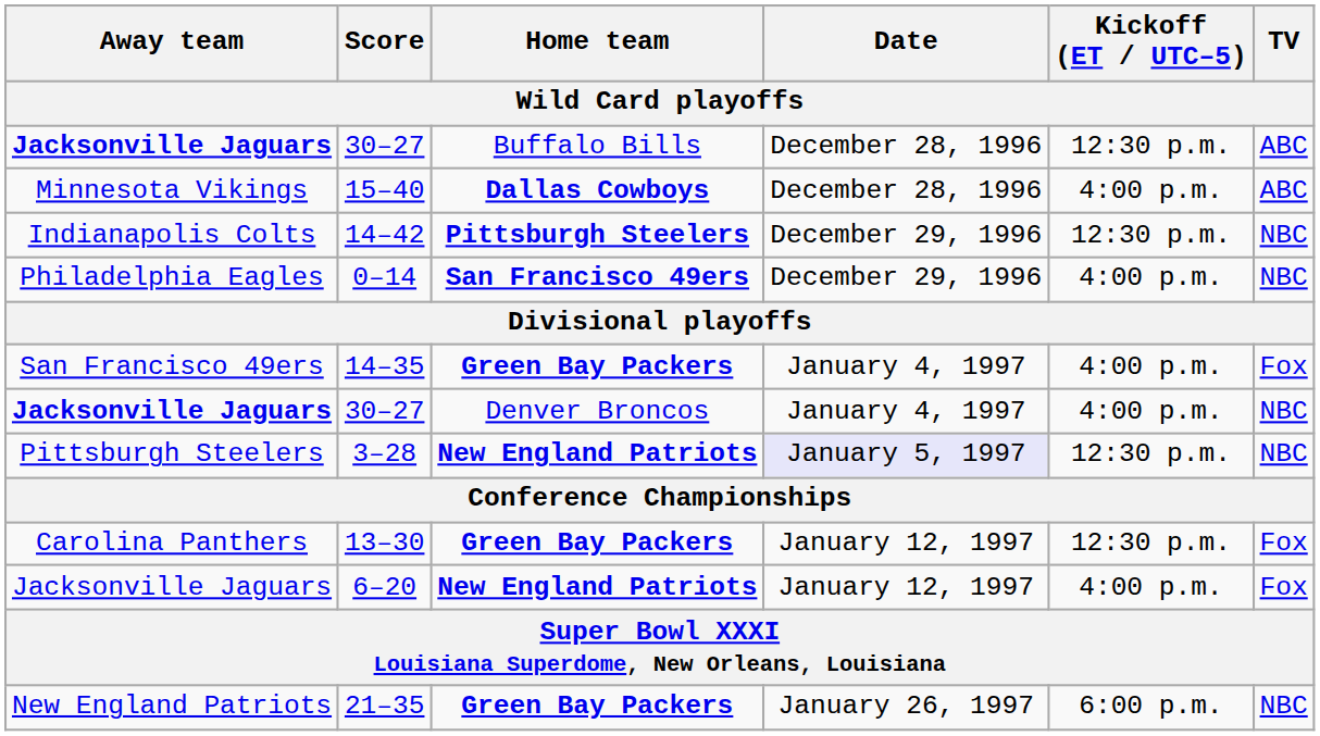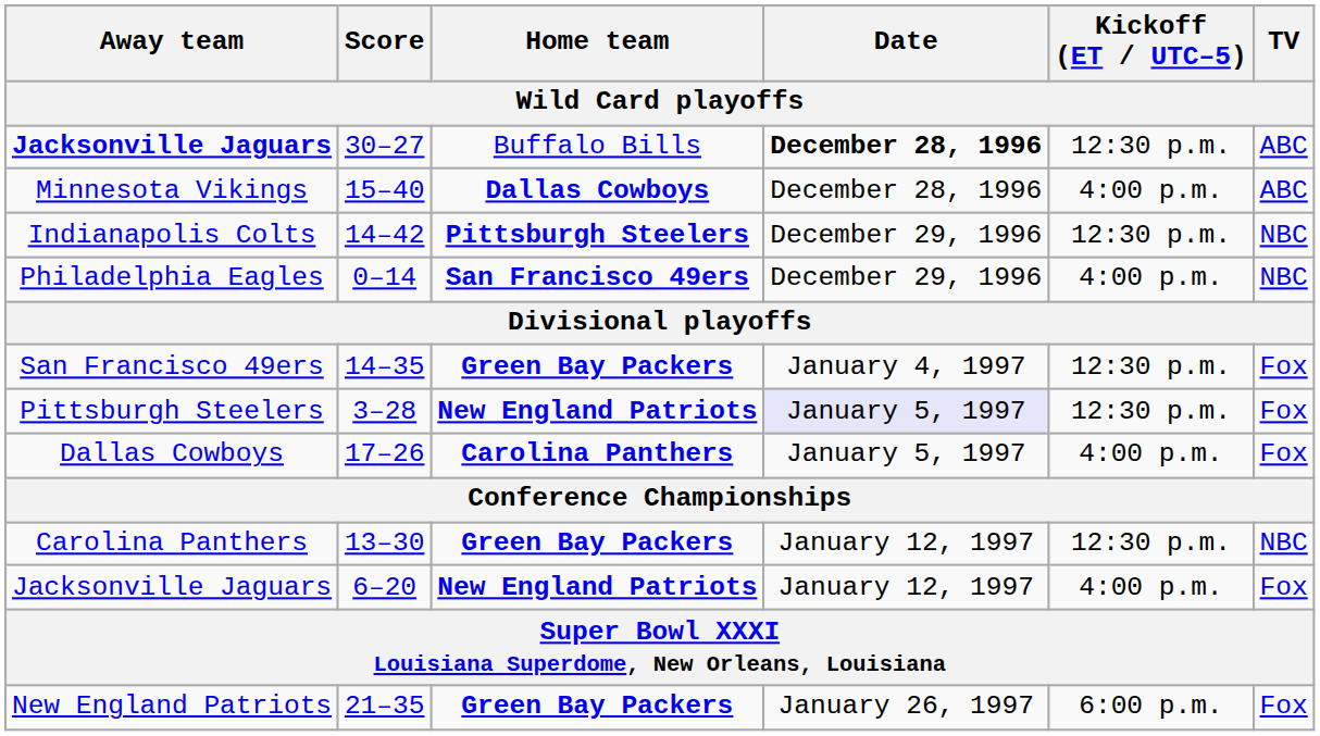 <table class="wikitable" style="font-size:92%; text-align:center;">
 <tr>
 <th>Away team</th>
 <th>Score</th>
 <th>Home team</th>
 <th>Date</th>
 <th>Kickoff<br>(<a href='#'>ET</a> / <a href='#'>UTC–5</a>)</th>
 <th>TV</th>
 </tr>
 <tr>
 <th colspan="6">Wild Card playoffs</th>
 </tr>
 <tr>
 <td><strong><a href='#'>Jacksonville Jaguars</a></strong></td>
 <td><a href='#'>30–27</a></td>
 <td><a href='#'>Buffalo Bills</a></td>
-<td>December 28, 1996</td>
+<td><strong>December 28, 1996</strong></td>
 <td>12:30 p.m.</td>
 <td><a href='#'>ABC</a></td>
 </tr>
 <tr>
 <td><a href='#'>Minnesota Vikings</a></td>
 <td><a href='#'>15–40</a></td>
 <td><strong><a href='#'>Dallas Cowboys</a></strong></td>
 <td>December 28, 1996</td>
 <td>4:00 p.m.</td>
 <td><a href='#'>ABC</a></td>
 </tr>
 <tr>
 <td><a href='#'>Indianapolis Colts</a></td>
 <td><a href='#'>14–42</a></td>
 <td><strong><a href='#'>Pittsburgh Steelers</a></strong></td>
 <td>December 29, 1996</td>
 <td>12:30 p.m.</td>
 <td><a href='#'>NBC</a></td>
 </tr>
 <tr>
 <td><a href='#'>Philadelphia Eagles</a></td>
 <td><a href='#'>0–14</a></td>
 <td><strong><a href='#'>San Francisco 49ers</a></strong></td>
 <td>December 29, 1996</td>
 <td>4:00 p.m.</td>
 <td><a href='#'>NBC</a></td>
 </tr>
 <tr>
 <th colspan="6">Divisional playoffs</th>
 </tr>
 <tr>
 <td><a href='#'>San Francisco 49ers</a></td>
 <td><a href='#'>14–35</a></td>
 <td><strong><a href='#'>Green Bay Packers</a></strong></td>
 <td>January 4, 1997</td>
-<td>4:00 p.m.</td>
+<td>12:30 p.m.</td>
 <td><a href='#'>Fox</a></td>
-</tr>
-<tr>
-<td><strong><a href='#'>Jacksonville Jaguars</a></strong></td>
-<td><a href='#'>30–27</a></td>
-<td><a href='#'>Denver Broncos</a></td>
-<td>January 4, 1997</td>
-<td>4:00 p.m.</td>
-<td><a href='#'>NBC</a></td>
 </tr>
 <tr>
 <td><a href='#'>Pittsburgh Steelers</a></td>
 <td><a href='#'>3–28</a></td>
 <td><strong><a href='#'>New England Patriots</a></strong></td>
 <td style="background: lavender;">January 5, 1997</td>
 <td>12:30 p.m.</td>
-<td><a href='#'>NBC</a></td>
+<td><a href='#'>Fox</a></td>
+</tr>
+<tr>
+<td><a href='#'>Dallas Cowboys</a></td>
+<td><a href='#'>17–26</a></td>
+<td><strong><a href='#'>Carolina Panthers</a></strong></td>
+<td>January 5, 1997</td>
+<td>4:00 p.m.</td>
+<td><a href='#'>Fox</a></td>
 </tr>
 <tr>
 <th colspan="6">Conference Championships</th>
 </tr>
 <tr>
 <td><a href='#'>Carolina Panthers</a></td>
 <td><a href='#'>13–30</a></td>
 <td><strong><a href='#'>Green Bay Packers</a></strong></td>
 <td>January 12, 1997</td>
 <td>12:30 p.m.</td>
-<td><a href='#'>Fox</a></td>
+<td><a href='#'>NBC</a></td>
 </tr>
 <tr>
 <td><a href='#'>Jacksonville Jaguars</a></td>
 <td><a href='#'>6–20</a></td>
 <td><strong><a href='#'>New England Patriots</a></strong></td>
 <td>January 12, 1997</td>
 <td>4:00 p.m.</td>
 <td><a href='#'>Fox</a></td>
 </tr>
 <tr>
 <th colspan="6"><a href='#'>Super Bowl XXXI</a><br><small><a href='#'>Louisiana Superdome</a>, New Orleans, Louisiana</small></th>
 </tr>
 <tr>
 <td><a href='#'>New England Patriots</a></td>
 <td><a href='#'>21–35</a></td>
 <td><strong><a href='#'>Green Bay Packers</a></strong></td>
 <td>January 26, 1997</td>
 <td>6:00 p.m.</td>
-<td><a href='#'>NBC</a></td>
+<td><a href='#'>Fox</a></td>
 </tr>
 </table>
